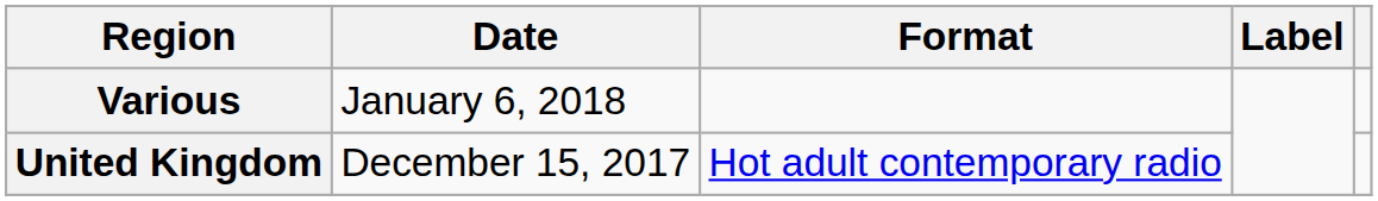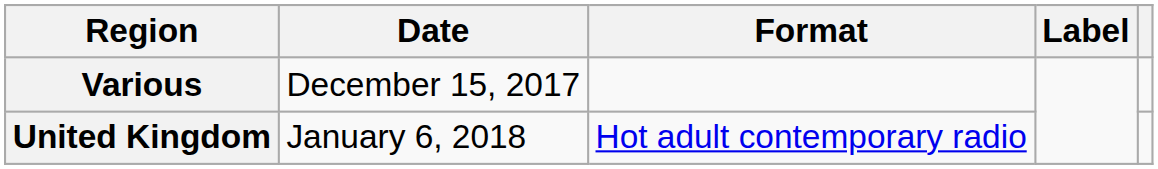 <table class="wikitable plainrowheaders">
 <tr>
 <th scope="col">Region</th>
 <th scope="col">Date</th>
 <th scope="col">Format</th>
 <th scope="col">Label</th>
 <th scope="col"></th>
 </tr>
 <tr>
 <th scope="row">Various</th>
-<td>January 6, 2018</td>
+<td>December 15, 2017</td>
 <td></td>
 <td rowspan="2"></td>
 <td style="text-align:center;"></td>
 </tr>
 <tr>
 <th scope="row">United Kingdom</th>
-<td>December 15, 2017</td>
+<td>January 6, 2018</td>
 <td><a href='#'>Hot adult contemporary radio</a></td>
 <td style="text-align:center;"></td>
 </tr>
 </table>
